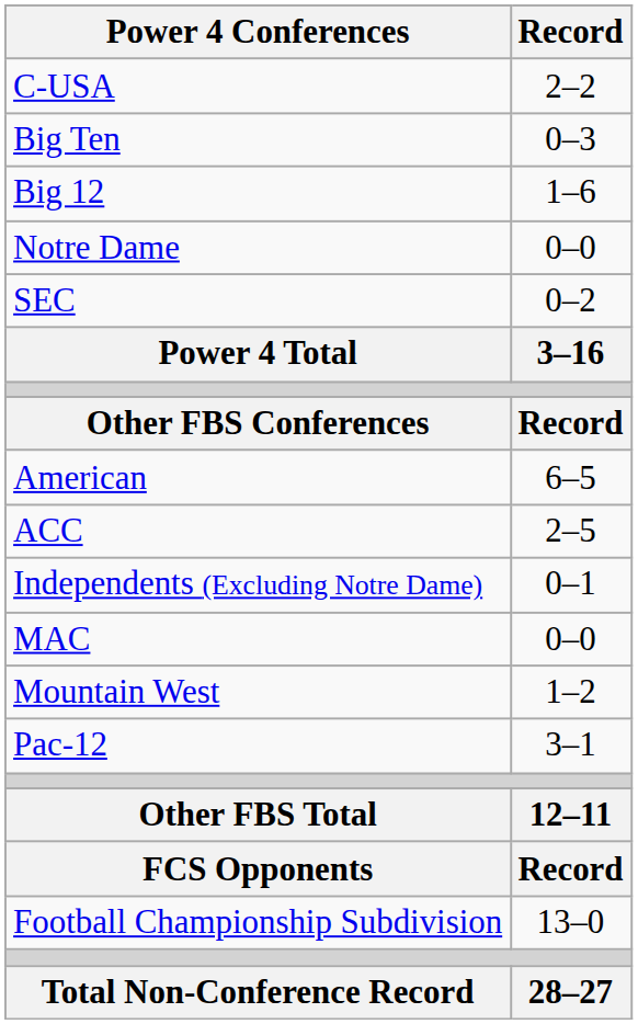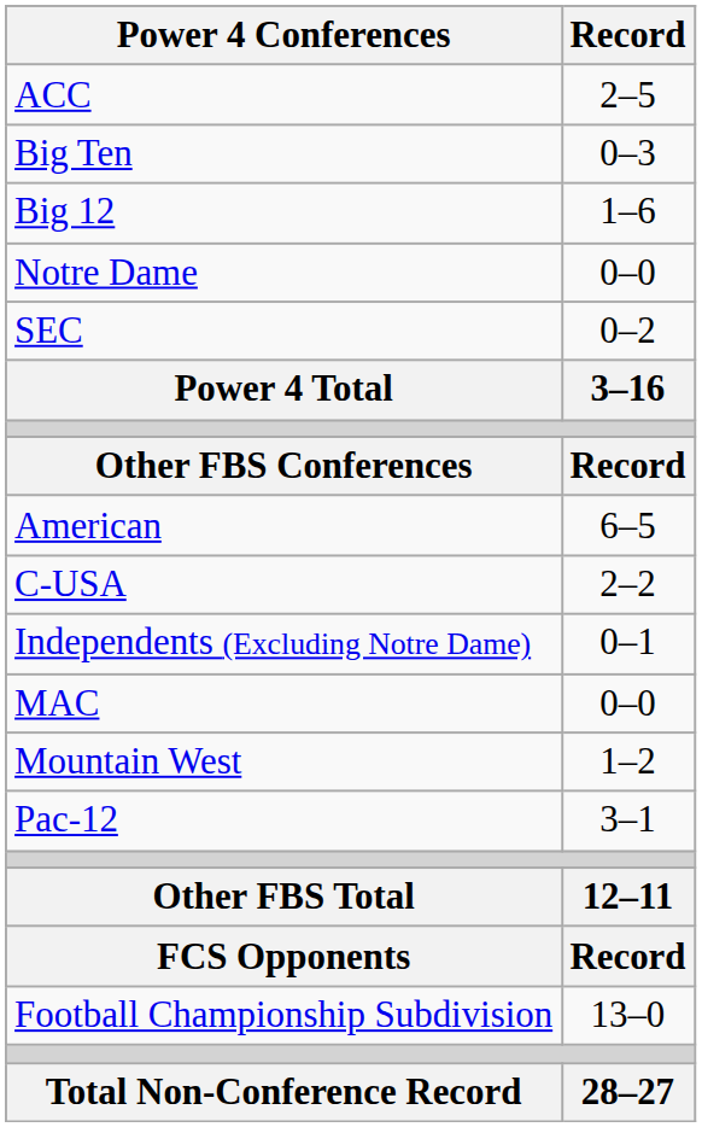 <table class="wikitable">
 <tr>
 <th>Power 4 Conferences</th>
 <th>Record</th>
 </tr>
 <tr>
-<td><a href='#'>C-USA</a></td>
-<td align=center>2–2</td>
+<td><a href='#'>ACC</a></td>
+<td align=center>2–5</td>
 </tr>
 <tr>
 <td><a href='#'>Big Ten</a></td>
 <td align=center>0–3</td>
 </tr>
 <tr>
 <td><a href='#'>Big 12</a></td>
 <td align=center>1–6</td>
 </tr>
 <tr>
 <td><a href='#'>Notre Dame</a></td>
 <td align=center>0–0</td>
 </tr>
 <tr>
 <td><a href='#'>SEC</a></td>
 <td align=center>0–2</td>
 </tr>
 <tr>
 <th>Power 4 Total</th>
 <th>3–16</th>
 </tr>
 <tr>
 <th colspan="2" style="background:lightgrey;"></th>
 </tr>
 <tr>
 <th>Other FBS Conferences</th>
 <th>Record</th>
 </tr>
 <tr>
 <td><a href='#'>American</a></td>
 <td align=center>6–5</td>
 </tr>
 <tr>
-<td><a href='#'>ACC</a></td>
-<td align=center>2–5</td>
+<td><a href='#'>C-USA</a></td>
+<td align=center>2–2</td>
 </tr>
 <tr>
 <td><a href='#'>Independents <small>(Excluding Notre Dame)</small></a></td>
 <td align=center>0–1</td>
 </tr>
 <tr>
 <td><a href='#'>MAC</a></td>
 <td align=center>0–0</td>
 </tr>
 <tr>
 <td><a href='#'>Mountain West</a></td>
 <td align=center>1–2</td>
 </tr>
 <tr>
 <td><a href='#'>Pac-12</a></td>
 <td align=center>3–1</td>
 </tr>
 <tr>
 <th colspan="2" style="background:lightgrey;"></th>
 </tr>
 <tr>
 <th>Other FBS Total</th>
 <th>12–11</th>
 </tr>
 <tr>
 <th>FCS Opponents</th>
 <th>Record</th>
 </tr>
 <tr>
 <td><a href='#'>Football Championship Subdivision</a></td>
 <td align=center>13–0</td>
 </tr>
 <tr>
 <th colspan="2" style="background:lightgrey;"></th>
 </tr>
 <tr>
 <th>Total Non-Conference Record</th>
 <th>28–27</th>
 </tr>
 </table>
